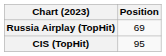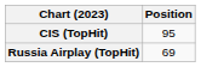 <table class="wikitable sortable plainrowheaders" style="text-align:center">
 <tr>
 <th scope="col">Chart (2023)</th>
 <th scope="col">Position</th>
 </tr>
 <tr>
+<th scope="row">CIS (TopHit)</th>
+<td>95</td>
+</tr>
+<tr>
 <th scope="row">Russia Airplay (TopHit)</th>
 <td>69</td>
 </tr>
-<tr>
-<th scope="row">CIS (TopHit)</th>
-<td>95</td>
-</tr>
 </table>
